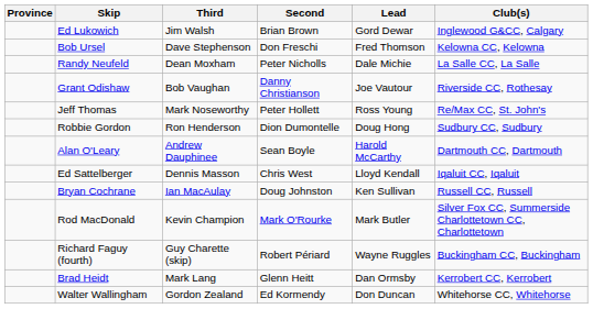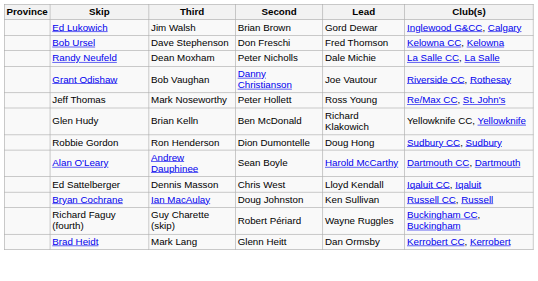 <table class="wikitable">
 <tr>
 <th>Province</th>
 <th>Skip</th>
 <th>Third</th>
 <th>Second</th>
 <th>Lead</th>
 <th>Club(s)</th>
 </tr>
 <tr>
 <td></td>
 <td><a href='#'>Ed Lukowich</a></td>
 <td>Jim Walsh</td>
 <td>Brian Brown</td>
 <td>Gord Dewar</td>
 <td><a href='#'>Inglewood G&CC</a>, <a href='#'>Calgary</a></td>
 </tr>
 <tr>
 <td></td>
 <td><a href='#'>Bob Ursel</a></td>
 <td>Dave Stephenson</td>
 <td>Don Freschi</td>
 <td>Fred Thomson</td>
 <td><a href='#'>Kelowna CC</a>, <a href='#'>Kelowna</a></td>
 </tr>
 <tr>
 <td></td>
 <td><a href='#'>Randy Neufeld</a></td>
 <td>Dean Moxham</td>
 <td>Peter Nicholls</td>
 <td>Dale Michie</td>
 <td><a href='#'>La Salle CC</a>, <a href='#'>La Salle</a></td>
 </tr>
 <tr>
 <td></td>
 <td><a href='#'>Grant Odishaw</a></td>
 <td>Bob Vaughan</td>
 <td><a href='#'>Danny Christianson</a></td>
 <td>Joe Vautour</td>
 <td><a href='#'>Riverside CC</a>, <a href='#'>Rothesay</a></td>
 </tr>
 <tr>
 <td></td>
 <td>Jeff Thomas</td>
 <td>Mark Noseworthy</td>
 <td>Peter Hollett</td>
 <td>Ross Young</td>
 <td><a href='#'>Re/Max CC</a>, <a href='#'>St. John's</a></td>
 </tr>
 <tr>
 <td></td>
+<td>Glen Hudy</td>
+<td>Brian Kelln</td>
+<td>Ben McDonald</td>
+<td>Richard Klakowich</td>
+<td>Yellowknife CC, <a href='#'>Yellowknife</a></td>
+</tr>
+<tr>
+<td></td>
 <td>Robbie Gordon</td>
 <td>Ron Henderson</td>
 <td>Dion Dumontelle</td>
 <td>Doug Hong</td>
 <td><a href='#'>Sudbury CC</a>, <a href='#'>Sudbury</a></td>
 </tr>
 <tr>
 <td></td>
 <td><a href='#'>Alan O'Leary</a></td>
 <td><a href='#'>Andrew Dauphinee</a></td>
 <td>Sean Boyle</td>
 <td><a href='#'>Harold McCarthy</a></td>
 <td><a href='#'>Dartmouth CC</a>, <a href='#'>Dartmouth</a></td>
 </tr>
 <tr>
 <td></td>
 <td>Ed Sattelberger</td>
 <td>Dennis Masson</td>
 <td>Chris West</td>
 <td>Lloyd Kendall</td>
 <td><a href='#'>Iqaluit CC</a>, <a href='#'>Iqaluit</a></td>
 </tr>
 <tr>
 <td></td>
 <td><a href='#'>Bryan Cochrane</a></td>
 <td><a href='#'>Ian MacAulay</a></td>
 <td>Doug Johnston</td>
 <td>Ken Sullivan</td>
 <td><a href='#'>Russell CC</a>, <a href='#'>Russell</a></td>
 </tr>
 <tr>
 <td></td>
-<td>Rod MacDonald</td>
-<td>Kevin Champion</td>
-<td><a href='#'>Mark O'Rourke</a></td>
-<td>Mark Butler</td>
-<td><a href='#'>Silver Fox CC</a>, <a href='#'>Summerside</a><br><a href='#'>Charlottetown CC</a>, <a href='#'>Charlottetown</a></td>
-</tr>
-<tr>
-<td></td>
 <td>Richard Faguy (fourth)</td>
 <td>Guy Charette (skip)</td>
 <td>Robert Périard</td>
 <td>Wayne Ruggles</td>
 <td><a href='#'>Buckingham CC</a>, <a href='#'>Buckingham</a></td>
 </tr>
 <tr>
 <td></td>
 <td><a href='#'>Brad Heidt</a></td>
 <td>Mark Lang</td>
 <td>Glenn Heitt</td>
 <td>Dan Ormsby</td>
 <td><a href='#'>Kerrobert CC</a>, <a href='#'>Kerrobert</a></td>
 </tr>
-<tr>
-<td></td>
-<td>Walter Wallingham</td>
-<td>Gordon Zealand</td>
-<td>Ed Kormendy</td>
-<td>Don Duncan</td>
-<td>Whitehorse CC, <a href='#'>Whitehorse</a></td>
-</tr>
 </table>
